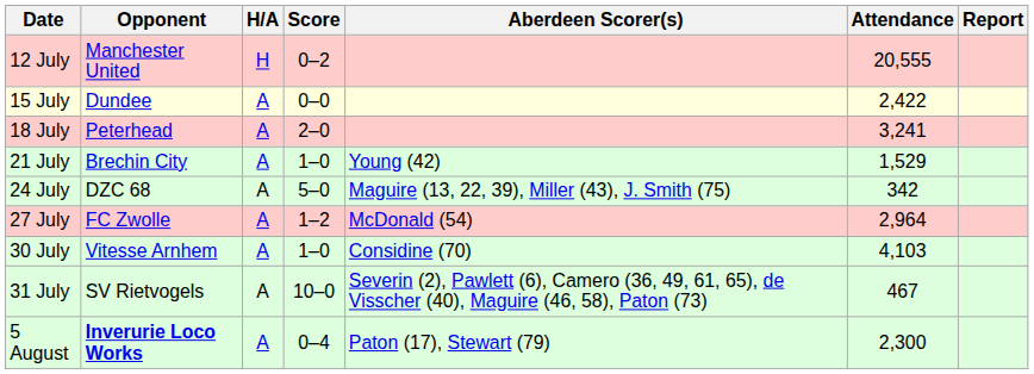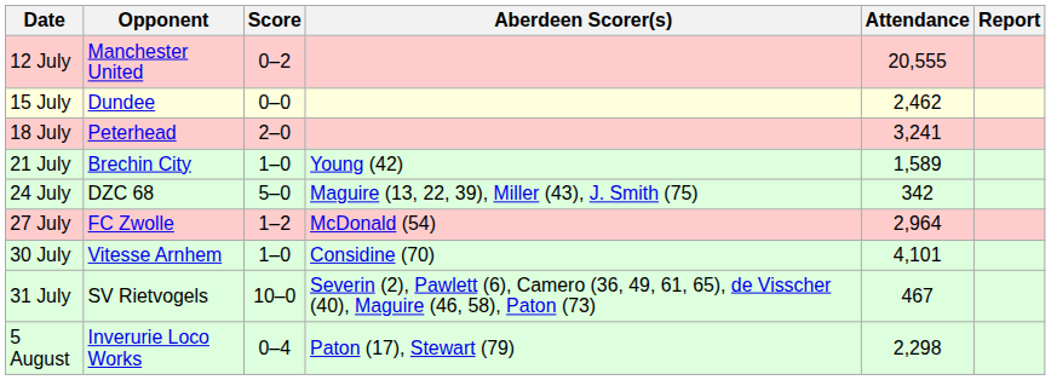 <table class="wikitable" style="text-align:center">
 <tr>
 <th>Date</th>
 <th>Opponent</th>
-<th>H/A</th>
 <th>Score</th>
 <th>Aberdeen Scorer(s)</th>
 <th>Attendance</th>
 <th>Report</th>
 </tr>
 <tr bgcolor=#FFCCCC>
 <td align=left>12 July</td>
 <td align=left> <a href='#'>Manchester United</a></td>
-<td><a href='#'>H</a></td>
 <td>0–2</td>
 <td align=left></td>
 <td>20,555</td>
 <td></td>
 </tr>
 <tr bgcolor=#ffffdd>
 <td align=left>15 July</td>
 <td align=left><a href='#'>Dundee</a></td>
-<td><a href='#'>A</a></td>
 <td>0–0</td>
 <td align=left></td>
-<td>2,422</td>
+<td>2,462</td>
 <td></td>
 </tr>
 <tr bgcolor=#ffcccc>
 <td align=left>18 July</td>
 <td align=left><a href='#'>Peterhead</a></td>
-<td><a href='#'>A</a></td>
 <td>2–0</td>
 <td align=left></td>
 <td>3,241</td>
 <td></td>
 </tr>
 <tr bgcolor=#ddffdd>
 <td align=left>21 July</td>
 <td align=left><a href='#'>Brechin City</a></td>
-<td><a href='#'>A</a></td>
 <td>1–0</td>
 <td align=left><a href='#'>Young</a> (42)</td>
-<td>1,529</td>
+<td>1,589</td>
 <td></td>
 </tr>
 <tr bgcolor=#ddffdd>
 <td align=left>24 July</td>
 <td align=left> DZC 68</td>
-<td>A</td>
 <td>5–0</td>
 <td align=left><a href='#'>Maguire</a> (13, 22, 39), <a href='#'>Miller</a> (43), <a href='#'>J. Smith</a> (75)</td>
 <td>342</td>
 <td></td>
 </tr>
 <tr bgcolor=#FFCCCC>
 <td align=left>27 July</td>
 <td align=left> <a href='#'>FC Zwolle</a></td>
-<td><a href='#'>A</a></td>
 <td>1–2</td>
 <td align=left><a href='#'>McDonald</a> (54)</td>
 <td>2,964</td>
 <td></td>
 </tr>
 <tr bgcolor=#ddffdd>
 <td align=left>30 July</td>
 <td align=left> <a href='#'>Vitesse Arnhem</a></td>
-<td><a href='#'>A</a></td>
 <td>1–0</td>
 <td align=left><a href='#'>Considine</a> (70)</td>
-<td>4,103</td>
+<td>4,101</td>
 <td></td>
 </tr>
 <tr bgcolor=#ddffdd>
 <td align=left>31 July</td>
 <td align=left> SV Rietvogels</td>
-<td>A</td>
 <td>10–0</td>
 <td align=left><a href='#'>Severin</a> (2), <a href='#'>Pawlett</a> (6), Camero (36, 49, 61, 65), <a href='#'>de Visscher</a> (40), <a href='#'>Maguire</a> (46, 58), <a href='#'>Paton</a> (73)</td>
 <td>467</td>
 <td></td>
 </tr>
 <tr bgcolor=#ddffdd>
 <td align=left>5 August</td>
-<td align=left><strong><a href='#'>Inverurie Loco Works</a></strong></td>
-<td><a href='#'>A</a></td>
+<td align=left><a href='#'>Inverurie Loco Works</a></td>
 <td>0–4</td>
 <td align=left><a href='#'>Paton</a> (17), <a href='#'>Stewart</a> (79)</td>
-<td>2,300</td>
+<td>2,298</td>
 <td></td>
 </tr>
 </table>
